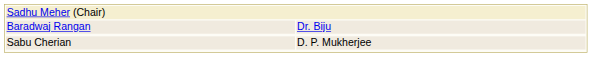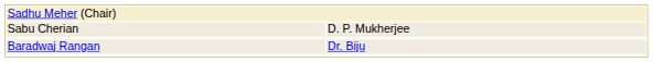 <table style="width:100%;border: 1px solid #BEB168;background-color:#FDFCF6;">
 <tr>
 <td colspan="2" style="background-color:#F5EFD0;"><a href='#'>Sadhu Meher</a> (Chair)</td>
+</tr>
+<tr style="background-color:#F0EADF;">
+<td style="width:50%"> Sabu Cherian</td>
+<td style="width:50%"> D. P. Mukherjee</td>
+</tr>
+<tr style="vertical-align:top;">
 </tr>
 <tr style="background-color:#F0EADF;">
 <td style="width:50%"> <a href='#'>Baradwaj Rangan</a></td>
 <td style="width:50%"> <a href='#'>Dr. Biju</a></td>
 </tr>
 <tr style="vertical-align:top;">
 </tr>
-<tr style="background-color:#F0EADF;">
-<td style="width:50%"> Sabu Cherian</td>
-<td style="width:50%"> D. P. Mukherjee</td>
-</tr>
-<tr style="vertical-align:top;">
-</tr>
 </table>
